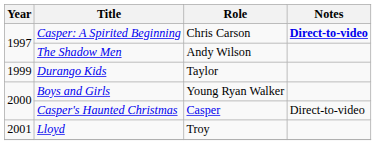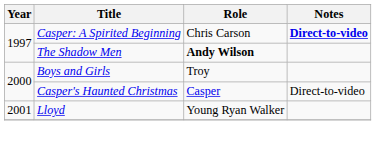 <table class="wikitable sortable">
 <tr>
 <th>Year</th>
 <th>Title</th>
 <th>Role</th>
 <th>Notes</th>
 </tr>
 <tr>
 <td rowspan=2>1997</td>
 <td><em><a href='#'>Casper: A Spirited Beginning</a></em></td>
 <td>Chris Carson</td>
 <td><strong><a href='#'>Direct-to-video</a></strong></td>
 </tr>
 <tr>
 <td><em><a href='#'>The Shadow Men</a></em></td>
-<td>Andy Wilson</td>
-<td></td>
-</tr>
-<tr>
-<td>1999</td>
-<td><em><a href='#'>Durango Kids</a></em></td>
-<td>Taylor</td>
+<td><strong>Andy Wilson</strong></td>
 <td></td>
 </tr>
 <tr>
 <td rowspan=2>2000</td>
 <td><em><a href='#'>Boys and Girls</a></em></td>
-<td>Young Ryan Walker</td>
+<td>Troy</td>
 <td></td>
 </tr>
 <tr>
 <td><em><a href='#'>Casper's Haunted Christmas</a></em></td>
 <td><a href='#'>Casper</a></td>
 <td>Direct-to-video</td>
 </tr>
 <tr>
 <td>2001</td>
 <td><em><a href='#'>Lloyd</a></em></td>
-<td>Troy</td>
+<td>Young Ryan Walker</td>
 <td></td>
 </tr>
 <tr>
 </tr>
 </table>
